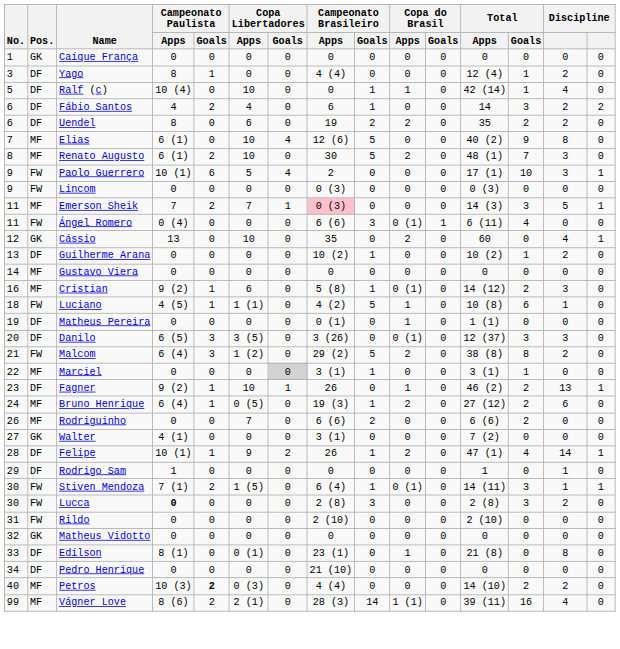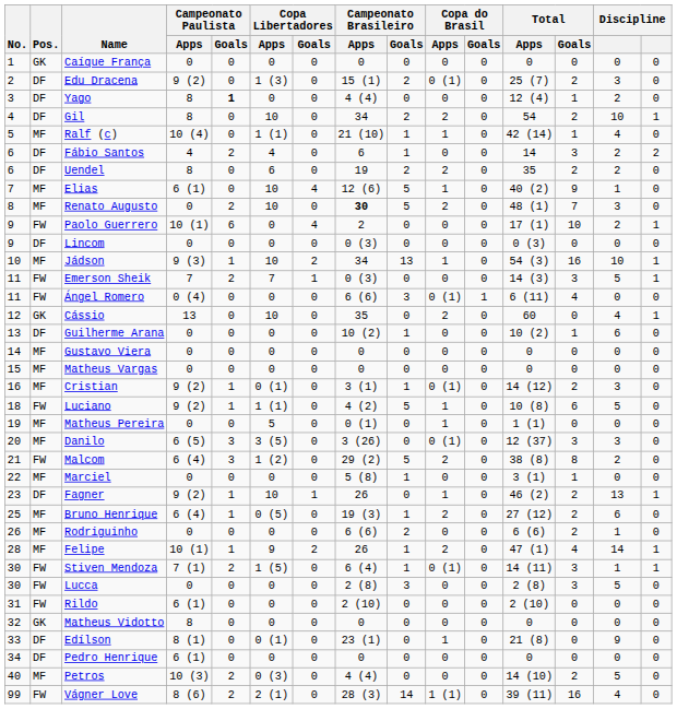 <table class="wikitable" style="text-align:center">
 <tr>
 <th rowspan="2" valign="bottom">No.</th>
 <th rowspan="2" valign="bottom">Pos.</th>
 <th rowspan="2" valign="bottom">Name</th>
 <th colspan="2" width="85">Campeonato Paulista</th>
 <th colspan="2" width="85">Copa Libertadores</th>
 <th colspan="2" width="85">Campeonato Brasileiro</th>
 <th colspan="2" width="85">Copa do Brasil</th>
 <th colspan="2" width="85">Total</th>
 <th colspan="2" width="85">Discipline</th>
 </tr>
 <tr>
 <th>Apps</th>
 <th>Goals</th>
 <th>Apps</th>
 <th>Goals</th>
 <th>Apps</th>
 <th>Goals</th>
 <th>Apps</th>
 <th>Goals</th>
 <th>Apps</th>
 <th>Goals</th>
 <th></th>
 <th></th>
 </tr>
 <tr>
 <td align="left">1</td>
 <td align="left">GK</td>
 <td align="left"> <a href='#'>Caíque França</a></td>
 <td>0</td>
 <td>0</td>
 <td>0</td>
 <td>0</td>
 <td>0</td>
 <td>0</td>
 <td>0</td>
 <td>0</td>
 <td>0</td>
 <td>0</td>
 <td>0</td>
 <td>0</td>
 </tr>
 <tr>
+<td align="left">2</td>
+<td align="left">DF</td>
+<td align="left"> <a href='#'>Edu Dracena</a></td>
+<td>9 (2)</td>
+<td>0</td>
+<td>1 (3)</td>
+<td>0</td>
+<td>15 (1)</td>
+<td>2</td>
+<td>0 (1)</td>
+<td>0</td>
+<td>25 (7)</td>
+<td>2</td>
+<td>3</td>
+<td>0</td>
+</tr>
+<tr>
 <td align="left">3</td>
 <td align="left">DF</td>
 <td align="left"> <a href='#'>Yago</a></td>
 <td>8</td>
-<td>1</td>
+<td><strong>1</strong></td>
 <td>0</td>
 <td>0</td>
 <td>4 (4)</td>
 <td>0</td>
 <td>0</td>
 <td>0</td>
 <td>12 (4)</td>
 <td>1</td>
 <td>2</td>
 <td>0</td>
 </tr>
 <tr>
+<td align="left">4</td>
+<td align="left">DF</td>
+<td align="left"> <a href='#'>Gil</a></td>
+<td>8</td>
+<td>0</td>
+<td>10</td>
+<td>0</td>
+<td>34</td>
+<td>2</td>
+<td>2</td>
+<td>0</td>
+<td>54</td>
+<td>2</td>
+<td>10</td>
+<td>1</td>
+</tr>
+<tr>
 <td align="left">5</td>
-<td align="left">DF</td>
+<td align="left">MF</td>
 <td align="left"> <a href='#'>Ralf</a> (<a href='#'>c</a>)</td>
 <td>10 (4)</td>
 <td>0</td>
-<td>10</td>
+<td>1 (1)</td>
 <td>0</td>
-<td>0</td>
+<td>21 (10)</td>
 <td>1</td>
 <td>1</td>
 <td>0</td>
 <td>42 (14)</td>
 <td>1</td>
 <td>4</td>
 <td>0</td>
 </tr>
 <tr>
 <td align="left">6</td>
 <td align="left">DF</td>
 <td align="left"> <a href='#'>Fábio Santos</a></td>
 <td>4</td>
 <td>2</td>
 <td>4</td>
 <td>0</td>
 <td>6</td>
 <td>1</td>
 <td>0</td>
 <td>0</td>
 <td>14</td>
 <td>3</td>
 <td>2</td>
 <td>2</td>
 </tr>
 <tr>
 <td align="left">6</td>
 <td align="left">DF</td>
 <td align="left"> <a href='#'>Uendel</a></td>
 <td>8</td>
 <td>0</td>
 <td>6</td>
 <td>0</td>
 <td>19</td>
 <td>2</td>
 <td>2</td>
 <td>0</td>
 <td>35</td>
 <td>2</td>
 <td>2</td>
 <td>0</td>
 </tr>
 <tr>
 <td align="left">7</td>
 <td align="left">MF</td>
 <td align="left"> <a href='#'>Elias</a></td>
 <td>6 (1)</td>
 <td>0</td>
 <td>10</td>
 <td>4</td>
 <td>12 (6)</td>
 <td>5</td>
-<td>0</td>
+<td>1</td>
 <td>0</td>
 <td>40 (2)</td>
 <td>9</td>
-<td>8</td>
+<td>1</td>
 <td>0</td>
 </tr>
 <tr>
 <td align="left">8</td>
 <td align="left">MF</td>
 <td align="left"> <a href='#'>Renato Augusto</a></td>
-<td>6 (1)</td>
+<td>0</td>
 <td>2</td>
 <td>10</td>
 <td>0</td>
-<td>30</td>
+<td><strong>30</strong></td>
 <td>5</td>
 <td>2</td>
 <td>0</td>
 <td>48 (1)</td>
 <td>7</td>
 <td>3</td>
 <td>0</td>
 </tr>
 <tr>
 <td align="left">9</td>
 <td align="left">FW</td>
 <td align="left"> <a href='#'>Paolo Guerrero</a></td>
 <td>10 (1)</td>
 <td>6</td>
-<td>5</td>
+<td>0</td>
 <td>4</td>
 <td>2</td>
 <td>0</td>
 <td>0</td>
 <td>0</td>
 <td>17 (1)</td>
 <td>10</td>
-<td>3</td>
+<td>2</td>
 <td>1</td>
 </tr>
 <tr>
 <td align="left">9</td>
-<td align="left">FW</td>
+<td align="left">DF</td>
 <td align="left"> <a href='#'>Lincom</a></td>
 <td>0</td>
 <td>0</td>
 <td>0</td>
 <td>0</td>
 <td>0 (3)</td>
 <td>0</td>
 <td>0</td>
 <td>0</td>
 <td>0 (3)</td>
 <td>0</td>
 <td>0</td>
 <td>0</td>
 </tr>
 <tr>
+<td align="left">10</td>
+<td align="left">MF</td>
+<td align="left"> <a href='#'>Jádson</a></td>
+<td>9 (3)</td>
+<td>1</td>
+<td>10</td>
+<td>2</td>
+<td>34</td>
+<td>13</td>
+<td>1</td>
+<td>0</td>
+<td>54 (3)</td>
+<td>16</td>
+<td>10</td>
+<td>1</td>
+</tr>
+<tr>
 <td align="left">11</td>
-<td align="left">MF</td>
+<td align="left">FW</td>
 <td align="left"> <a href='#'>Emerson Sheik</a></td>
 <td>7</td>
 <td>2</td>
 <td>7</td>
 <td>1</td>
-<td style="background: pink;">0 (3)</td>
+<td>0 (3)</td>
 <td>0</td>
 <td>0</td>
 <td>0</td>
 <td>14 (3)</td>
 <td>3</td>
 <td>5</td>
 <td>1</td>
 </tr>
 <tr>
 <td align="left">11</td>
 <td align="left">FW</td>
 <td align="left"> <a href='#'>Ángel Romero</a></td>
 <td>0 (4)</td>
 <td>0</td>
 <td>0</td>
 <td>0</td>
 <td>6 (6)</td>
 <td>3</td>
 <td>0 (1)</td>
 <td>1</td>
 <td>6 (11)</td>
 <td>4</td>
 <td>0</td>
 <td>0</td>
 </tr>
 <tr>
 <td align="left">12</td>
 <td align="left">GK</td>
 <td align="left"> <a href='#'>Cássio</a></td>
 <td>13</td>
 <td>0</td>
 <td>10</td>
 <td>0</td>
 <td>35</td>
 <td>0</td>
 <td>2</td>
 <td>0</td>
 <td>60</td>
 <td>0</td>
 <td>4</td>
 <td>1</td>
 </tr>
 <tr>
 <td align="left">13</td>
 <td align="left">DF</td>
 <td align="left"> <a href='#'>Guilherme Arana</a></td>
 <td>0</td>
 <td>0</td>
 <td>0</td>
 <td>0</td>
 <td>10 (2)</td>
 <td>1</td>
 <td>0</td>
 <td>0</td>
 <td>10 (2)</td>
 <td>1</td>
-<td>2</td>
+<td>6</td>
 <td>0</td>
 </tr>
 <tr>
 <td align="left">14</td>
 <td align="left">MF</td>
 <td align="left"> <a href='#'>Gustavo Viera</a></td>
 <td>0</td>
 <td>0</td>
 <td>0</td>
 <td>0</td>
 <td>0</td>
 <td>0</td>
 <td>0</td>
 <td>0</td>
 <td>0</td>
 <td>0</td>
 <td>0</td>
 <td>0</td>
 </tr>
 <tr>
+<td align="left">15</td>
+<td align="left">MF</td>
+<td align="left"> <a href='#'>Matheus Vargas</a></td>
+<td>0</td>
+<td>0</td>
+<td>0</td>
+<td>0</td>
+<td>0</td>
+<td>0</td>
+<td>0</td>
+<td>0</td>
+<td>0</td>
+<td>0</td>
+<td>0</td>
+<td>0</td>
+</tr>
+<tr>
 <td align="left">16</td>
 <td align="left">MF</td>
 <td align="left"> <a href='#'>Cristian</a></td>
 <td>9 (2)</td>
 <td>1</td>
-<td>6</td>
+<td>0 (1)</td>
 <td>0</td>
-<td>5 (8)</td>
+<td>3 (1)</td>
 <td>1</td>
 <td>0 (1)</td>
 <td>0</td>
 <td>14 (12)</td>
 <td>2</td>
 <td>3</td>
 <td>0</td>
 </tr>
 <tr>
 <td align="left">18</td>
 <td align="left">FW</td>
 <td align="left"> <a href='#'>Luciano</a></td>
-<td>4 (5)</td>
+<td>9 (2)</td>
 <td>1</td>
 <td>1 (1)</td>
 <td>0</td>
 <td>4 (2)</td>
 <td>5</td>
 <td>1</td>
 <td>0</td>
 <td>10 (8)</td>
 <td>6</td>
-<td>1</td>
+<td>5</td>
 <td>0</td>
 </tr>
 <tr>
 <td align="left">19</td>
-<td align="left">DF</td>
+<td align="left">MF</td>
 <td align="left"> <a href='#'>Matheus Pereira</a></td>
 <td>0</td>
 <td>0</td>
-<td>0</td>
+<td>5</td>
 <td>0</td>
 <td>0 (1)</td>
 <td>0</td>
 <td>1</td>
 <td>0</td>
 <td>1 (1)</td>
 <td>0</td>
 <td>0</td>
 <td>0</td>
 </tr>
 <tr>
 <td align="left">20</td>
-<td align="left">DF</td>
+<td align="left">MF</td>
 <td align="left"> <a href='#'>Danilo</a></td>
 <td>6 (5)</td>
 <td>3</td>
 <td>3 (5)</td>
 <td>0</td>
 <td>3 (26)</td>
 <td>0</td>
 <td>0 (1)</td>
 <td>0</td>
 <td>12 (37)</td>
 <td>3</td>
 <td>3</td>
 <td>0</td>
 </tr>
 <tr>
 <td align="left">21</td>
 <td align="left">FW</td>
 <td align="left"> <a href='#'>Malcom</a></td>
 <td>6 (4)</td>
 <td>3</td>
 <td>1 (2)</td>
 <td>0</td>
 <td>29 (2)</td>
 <td>5</td>
 <td>2</td>
 <td>0</td>
 <td>38 (8)</td>
 <td>8</td>
 <td>2</td>
 <td>0</td>
 </tr>
 <tr>
 <td align="left">22</td>
 <td align="left">MF</td>
 <td align="left"> <a href='#'>Marciel</a></td>
 <td>0</td>
 <td>0</td>
 <td>0</td>
-<td style="background: lightgrey;">0</td>
-<td>3 (1)</td>
+<td>0</td>
+<td>5 (8)</td>
 <td>1</td>
 <td>0</td>
 <td>0</td>
 <td>3 (1)</td>
 <td>1</td>
 <td>0</td>
 <td>0</td>
 </tr>
 <tr>
 <td align="left">23</td>
 <td align="left">DF</td>
 <td align="left"> <a href='#'>Fagner</a></td>
 <td>9 (2)</td>
 <td>1</td>
 <td>10</td>
 <td>1</td>
 <td>26</td>
 <td>0</td>
 <td>1</td>
 <td>0</td>
 <td>46 (2)</td>
 <td>2</td>
 <td>13</td>
 <td>1</td>
 </tr>
 <tr>
-<td align="left">24</td>
+<td align="left">25</td>
 <td align="left">MF</td>
 <td align="left"> <a href='#'>Bruno Henrique</a></td>
 <td>6 (4)</td>
 <td>1</td>
 <td>0 (5)</td>
 <td>0</td>
 <td>19 (3)</td>
 <td>1</td>
 <td>2</td>
 <td>0</td>
 <td>27 (12)</td>
 <td>2</td>
 <td>6</td>
 <td>0</td>
 </tr>
 <tr>
 <td align="left">26</td>
 <td align="left">MF</td>
 <td align="left"> <a href='#'>Rodriguinho</a></td>
 <td>0</td>
 <td>0</td>
-<td>7</td>
+<td>0</td>
 <td>0</td>
 <td>6 (6)</td>
 <td>2</td>
 <td>0</td>
 <td>0</td>
 <td>6 (6)</td>
 <td>2</td>
-<td>0</td>
-<td>0</td>
-</tr>
-<tr>
-<td align="left">27</td>
-<td align="left">GK</td>
-<td align="left"> <a href='#'>Walter</a></td>
-<td>4 (1)</td>
-<td>0</td>
-<td>0</td>
-<td>0</td>
-<td>3 (1)</td>
-<td>0</td>
-<td>0</td>
-<td>0</td>
-<td>7 (2)</td>
-<td>0</td>
-<td>0</td>
+<td>1</td>
 <td>0</td>
 </tr>
 <tr>
 <td align="left">28</td>
-<td align="left">DF</td>
+<td align="left">MF</td>
 <td align="left"> <a href='#'>Felipe</a></td>
 <td>10 (1)</td>
 <td>1</td>
 <td>9</td>
 <td>2</td>
 <td>26</td>
 <td>1</td>
 <td>2</td>
 <td>0</td>
 <td>47 (1)</td>
 <td>4</td>
 <td>14</td>
 <td>1</td>
-</tr>
-<tr>
-<td align="left">29</td>
-<td align="left">DF</td>
-<td align="left"> <a href='#'>Rodrigo Sam</a></td>
-<td>1</td>
-<td>0</td>
-<td>0</td>
-<td>0</td>
-<td>0</td>
-<td>0</td>
-<td>0</td>
-<td>0</td>
-<td>1</td>
-<td>0</td>
-<td>1</td>
-<td>0</td>
 </tr>
 <tr>
 <td align="left">30</td>
 <td align="left">FW</td>
 <td align="left"> <a href='#'>Stiven Mendoza</a></td>
 <td>7 (1)</td>
 <td>2</td>
 <td>1 (5)</td>
 <td>0</td>
 <td>6 (4)</td>
 <td>1</td>
 <td>0 (1)</td>
 <td>0</td>
 <td>14 (11)</td>
 <td>3</td>
 <td>1</td>
 <td>1</td>
 </tr>
 <tr>
 <td align="left">30</td>
 <td align="left">FW</td>
 <td align="left"> <a href='#'>Lucca</a></td>
-<td><strong>0</strong></td>
+<td>0</td>
 <td>0</td>
 <td>0</td>
 <td>0</td>
 <td>2 (8)</td>
 <td>3</td>
 <td>0</td>
 <td>0</td>
 <td>2 (8)</td>
 <td>3</td>
-<td>2</td>
+<td>5</td>
 <td>0</td>
 </tr>
 <tr>
 <td align="left">31</td>
 <td align="left">FW</td>
 <td align="left"> <a href='#'>Rildo</a></td>
-<td>0</td>
+<td>6 (1)</td>
 <td>0</td>
 <td>0</td>
 <td>0</td>
 <td>2 (10)</td>
 <td>0</td>
 <td>0</td>
 <td>0</td>
 <td>2 (10)</td>
 <td>0</td>
 <td>0</td>
 <td>0</td>
 </tr>
 <tr>
 <td align="left">32</td>
 <td align="left">GK</td>
 <td align="left"> <a href='#'>Matheus Vidotto</a></td>
-<td>0</td>
+<td>8</td>
 <td>0</td>
 <td>0</td>
 <td>0</td>
 <td>0</td>
 <td>0</td>
 <td>0</td>
 <td>0</td>
 <td>0</td>
 <td>0</td>
 <td>0</td>
 <td>0</td>
 </tr>
 <tr>
 <td align="left">33</td>
 <td align="left">DF</td>
 <td align="left"> <a href='#'>Edílson</a></td>
 <td>8 (1)</td>
 <td>0</td>
 <td>0 (1)</td>
 <td>0</td>
 <td>23 (1)</td>
 <td>0</td>
 <td>1</td>
 <td>0</td>
 <td>21 (8)</td>
 <td>0</td>
-<td>8</td>
+<td>9</td>
 <td>0</td>
 </tr>
 <tr>
 <td align="left">34</td>
 <td align="left">DF</td>
 <td align="left"> <a href='#'>Pedro Henrique</a></td>
+<td>6 (1)</td>
 <td>0</td>
 <td>0</td>
 <td>0</td>
 <td>0</td>
-<td>21 (10)</td>
 <td>0</td>
 <td>0</td>
 <td>0</td>
 <td>0</td>
 <td>0</td>
 <td>0</td>
 <td>0</td>
 </tr>
 <tr>
 <td align="left">40</td>
 <td align="left">MF</td>
 <td align="left"> <a href='#'>Petros</a></td>
 <td>10 (3)</td>
-<td><strong>2</strong></td>
+<td>2</td>
 <td>0 (3)</td>
 <td>0</td>
 <td>4 (4)</td>
 <td>0</td>
 <td>0</td>
 <td>0</td>
 <td>14 (10)</td>
 <td>2</td>
-<td>2</td>
+<td>5</td>
 <td>0</td>
 </tr>
 <tr>
 <td align="left">99</td>
-<td align="left">MF</td>
+<td align="left">FW</td>
 <td align="left"> <a href='#'>Vágner Love</a></td>
 <td>8 (6)</td>
 <td>2</td>
 <td>2 (1)</td>
 <td>0</td>
 <td>28 (3)</td>
 <td>14</td>
 <td>1 (1)</td>
 <td>0</td>
 <td>39 (11)</td>
 <td>16</td>
 <td>4</td>
 <td>0</td>
 </tr>
 </table>
